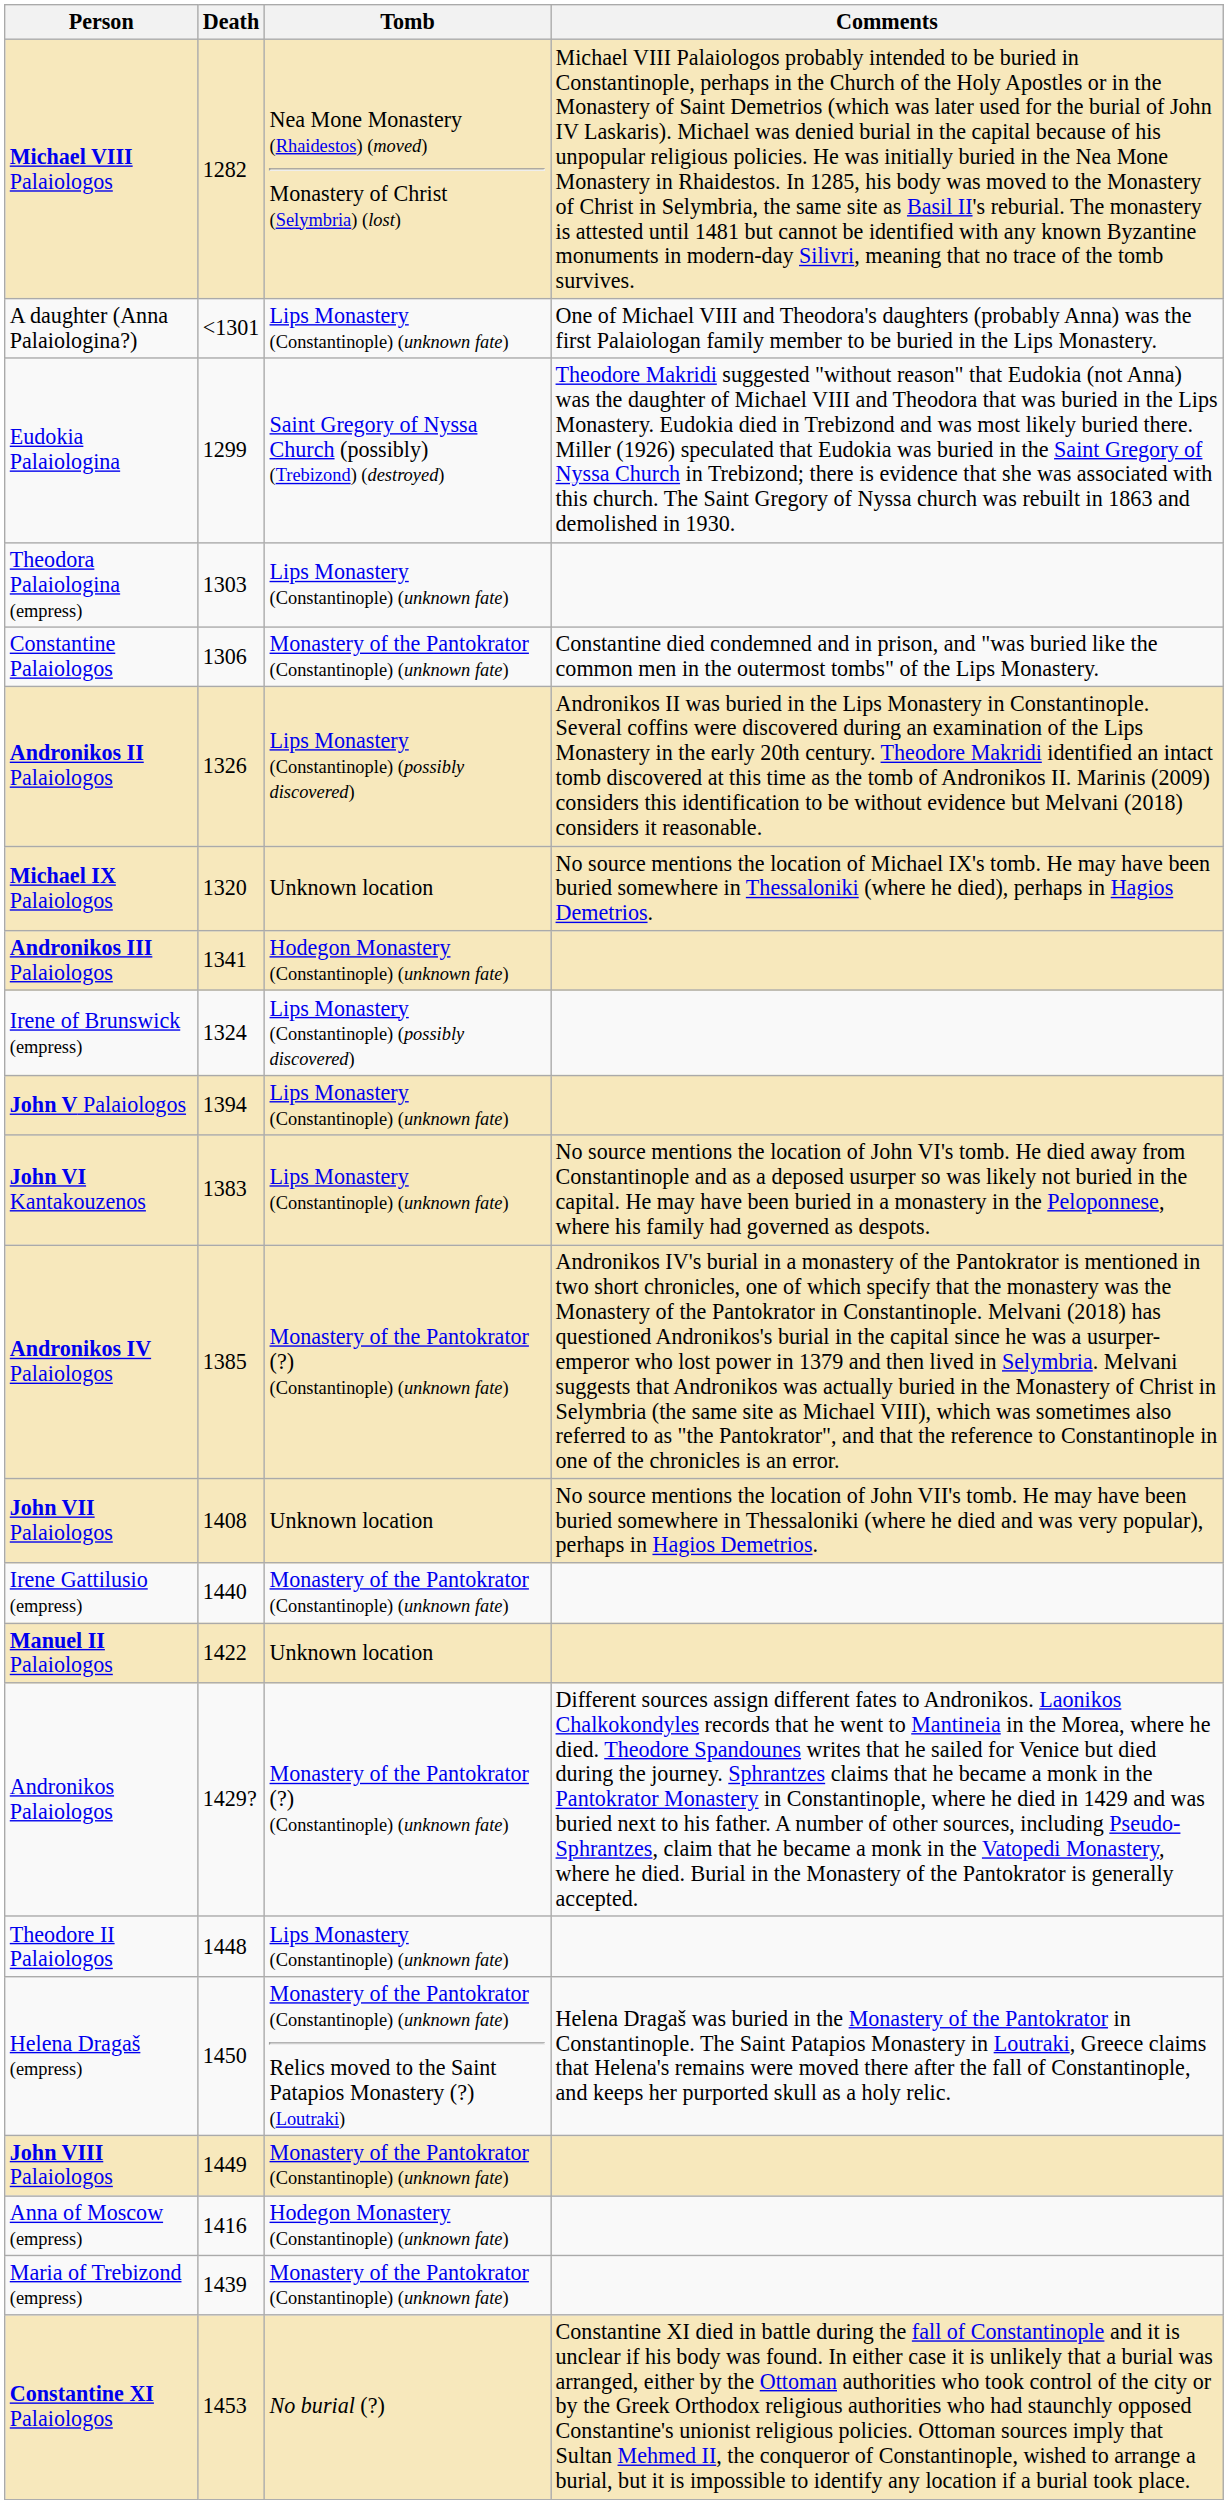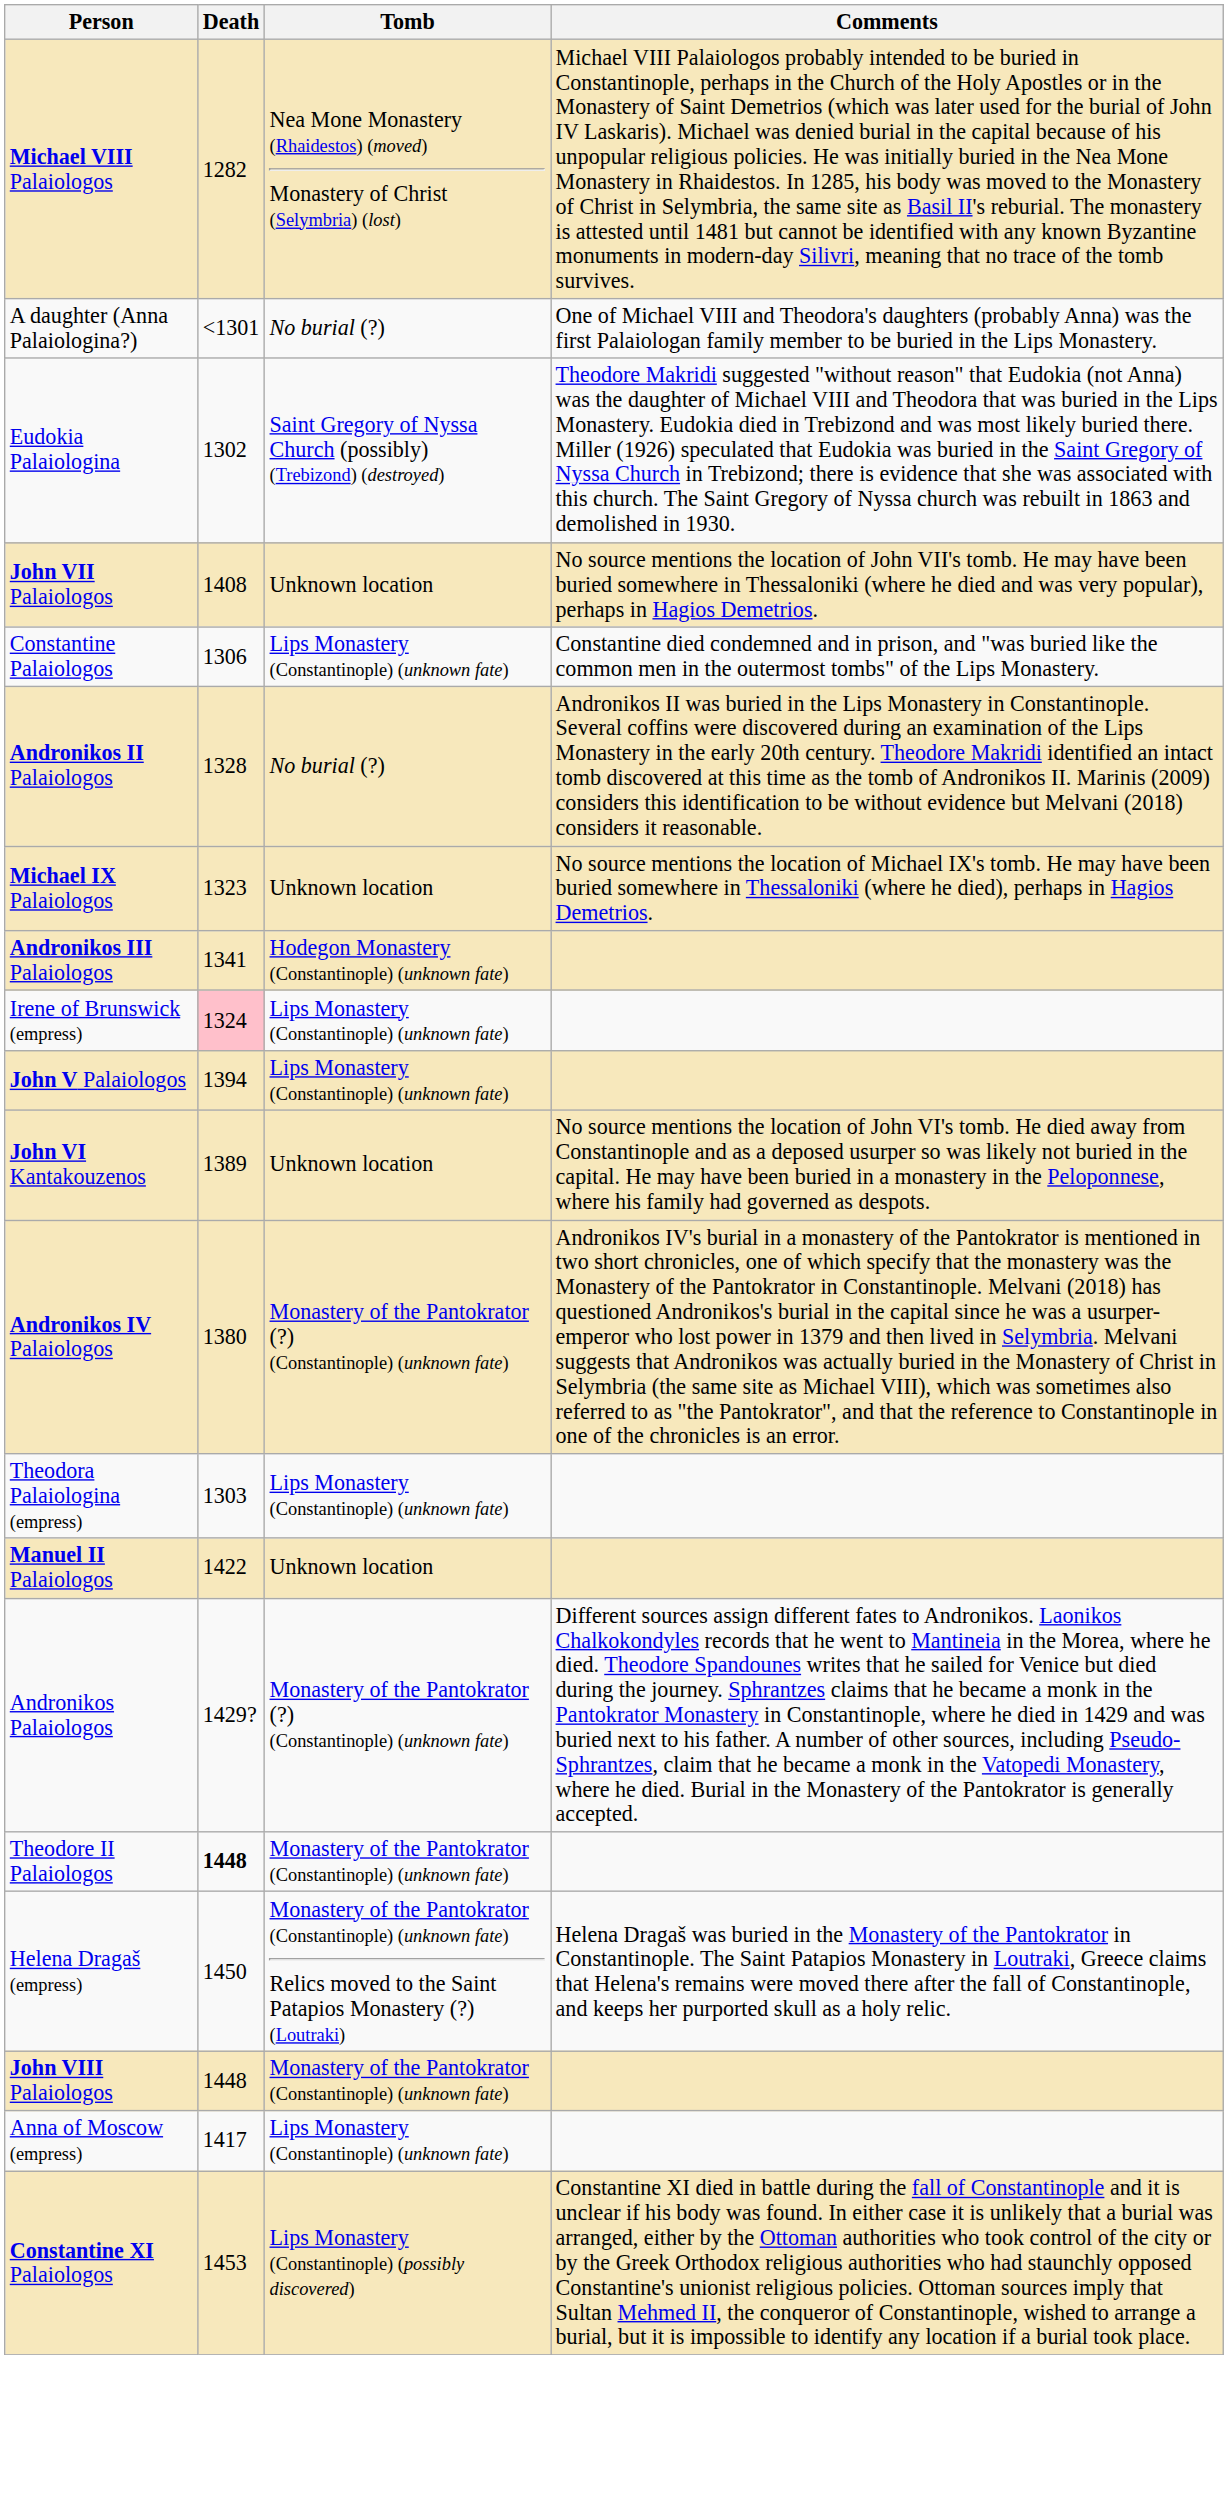 <table class="wikitable plainrowheaders" style="width:100%;">
 <tr>
 <th scope="col" width="16%">Person</th>
 <th scope="col" width="3%">Death</th>
 <th scope="col" width="24%">Tomb</th>
 <th scope="col" width="57%">Comments</th>
 </tr>
 <tr style="background:#f7e8bc;">
 <td><a href='#'><strong>Michael VIII</strong> Palaiologos</a></td>
 <td>1282</td>
 <td>Nea Mone Monastery<br><small>(<a href='#'>Rhaidestos</a>) (<em>moved</em>)</small><hr>Monastery of Christ<br><small>(<a href='#'>Selymbria</a>) (<em>lost</em>)</small></td>
 <td>Michael VIII Palaiologos probably intended to be buried in Constantinople, perhaps in the Church of the Holy Apostles or in the Monastery of Saint Demetrios (which was later used for the burial of John IV Laskaris). Michael was denied burial in the capital because of his unpopular religious policies. He was initially buried in the Nea Mone Monastery in Rhaidestos. In 1285, his body was moved to the Monastery of Christ in Selymbria, the same site as <a href='#'>Basil II</a>'s reburial. The monastery is attested until 1481 but cannot be identified with any known Byzantine monuments in modern-day <a href='#'>Silivri</a>, meaning that no trace of the tomb survives.</td>
 </tr>
 <tr>
 <td>A daughter (Anna Palaiologina?)</td>
 <td><1301</td>
-<td><a href='#'>Lips Monastery</a><br><small>(Constantinople) (<em>unknown fate</em>)</small></td>
+<td><em>No burial</em> (?)</td>
 <td>One of Michael VIII and Theodora's daughters (probably Anna) was the first Palaiologan family member to be buried in the Lips Monastery.</td>
 </tr>
 <tr>
 <td><a href='#'>Eudokia Palaiologina</a></td>
-<td>1299</td>
+<td>1302</td>
 <td><a href='#'>Saint Gregory of Nyssa Church</a> (possibly)<br><small>(<a href='#'>Trebizond</a>) (<em>destroyed</em>)</small></td>
 <td><a href='#'>Theodore Makridi</a> suggested "without reason" that Eudokia (not Anna) was the daughter of Michael VIII and Theodora that was buried in the Lips Monastery. Eudokia died in Trebizond and was most likely buried there. Miller (1926) speculated that Eudokia was buried in the <a href='#'>Saint Gregory of Nyssa Church</a> in Trebizond; there is evidence that she was associated with this church. The Saint Gregory of Nyssa church was rebuilt in 1863 and demolished in 1930.</td>
 </tr>
-<tr>
-<td><a href='#'>Theodora Palaiologina</a> <small>(empress)</small></td>
-<td>1303</td>
-<td><a href='#'>Lips Monastery</a><br><small>(Constantinople) (<em>unknown fate</em>)</small></td>
-<td></td>
+<tr style="background:#f7e8bc;">
+<td><a href='#'><strong>John VII</strong> Palaiologos</a></td>
+<td>1408</td>
+<td>Unknown location</td>
+<td>No source mentions the location of John VII's tomb. He may have been buried somewhere in Thessaloniki (where he died and was very popular), perhaps in <a href='#'>Hagios Demetrios</a>.</td>
 </tr>
 <tr>
 <td><a href='#'>Constantine Palaiologos</a></td>
 <td>1306</td>
-<td><a href='#'>Monastery of the Pantokrator</a><br><small>(Constantinople) (<em>unknown fate</em>)</small></td>
+<td><a href='#'>Lips Monastery</a><br><small>(Constantinople) (<em>unknown fate</em>)</small></td>
 <td>Constantine died condemned and in prison, and "was buried like the common men in the outermost tombs" of the Lips Monastery.</td>
 </tr>
 <tr style="background:#f7e8bc;">
 <td><a href='#'><strong>Andronikos II</strong> Palaiologos</a></td>
-<td>1326</td>
-<td><a href='#'>Lips Monastery</a><br><small>(Constantinople) (<em>possibly discovered</em>)</small></td>
+<td>1328</td>
+<td><em>No burial</em> (?)</td>
 <td>Andronikos II was buried in the Lips Monastery in Constantinople. Several coffins were discovered during an examination of the Lips Monastery in the early 20th century. <a href='#'>Theodore Makridi</a> identified an intact tomb discovered at this time as the tomb of Andronikos II. Marinis (2009) considers this identification to be without evidence but Melvani (2018) considers it reasonable.</td>
 </tr>
 <tr style="background:#f7e8bc;">
 <td><a href='#'><strong>Michael IX</strong> Palaiologos</a></td>
-<td>1320</td>
+<td>1323</td>
 <td>Unknown location</td>
 <td>No source mentions the location of Michael IX's tomb. He may have been buried somewhere in <a href='#'>Thessaloniki</a> (where he died), perhaps in <a href='#'>Hagios Demetrios</a>.</td>
 </tr>
 <tr style="background:#f7e8bc;">
 <td><a href='#'><strong>Andronikos III</strong> Palaiologos</a></td>
 <td>1341</td>
 <td><a href='#'>Hodegon Monastery</a><br><small>(Constantinople) (<em>unknown fate</em>)</small></td>
 <td></td>
 </tr>
 <tr>
 <td><a href='#'>Irene of Brunswick</a> <small>(empress)</small></td>
-<td>1324</td>
-<td><a href='#'>Lips Monastery</a><br><small>(Constantinople) (<em>possibly discovered</em>)</small></td>
+<td style="background: pink;">1324</td>
+<td><a href='#'>Lips Monastery</a><br><small>(Constantinople) (<em>unknown fate</em>)</small></td>
 <td></td>
 </tr>
 <tr style="background:#f7e8bc;">
 <td><a href='#'><strong>John V</strong> Palaiologos</a></td>
 <td>1394</td>
 <td><a href='#'>Lips Monastery</a><br><small>(Constantinople) (<em>unknown fate</em>)</small></td>
 <td></td>
 </tr>
 <tr style="background:#f7e8bc;">
 <td><a href='#'><strong>John VI</strong> Kantakouzenos</a></td>
-<td>1383</td>
-<td><a href='#'>Lips Monastery</a><br><small>(Constantinople) (<em>unknown fate</em>)</small></td>
+<td>1389</td>
+<td>Unknown location</td>
 <td>No source mentions the location of John VI's tomb. He died away from Constantinople and as a deposed usurper so was likely not buried in the capital. He may have been buried in a monastery in the <a href='#'>Peloponnese</a>, where his family had governed as despots.</td>
 </tr>
 <tr style="background:#f7e8bc;">
 <td><a href='#'><strong>Andronikos IV</strong> Palaiologos</a></td>
-<td>1385</td>
+<td>1380</td>
 <td><a href='#'>Monastery of the Pantokrator</a> (?)<br><small>(Constantinople) (<em>unknown fate</em>)</small></td>
 <td>Andronikos IV's burial in a monastery of the Pantokrator is mentioned in two short chronicles, one of which specify that the monastery was the Monastery of the Pantokrator in Constantinople. Melvani (2018) has questioned Andronikos's burial in the capital since he was a usurper-emperor who lost power in 1379 and then lived in <a href='#'>Selymbria</a>. Melvani suggests that Andronikos was actually buried in the Monastery of Christ in Selymbria (the same site as Michael VIII), which was sometimes also referred to as "the Pantokrator", and that the reference to Constantinople in one of the chronicles is an error.</td>
 </tr>
-<tr style="background:#f7e8bc;">
-<td><a href='#'><strong>John VII</strong> Palaiologos</a></td>
-<td>1408</td>
-<td>Unknown location</td>
-<td>No source mentions the location of John VII's tomb. He may have been buried somewhere in Thessaloniki (where he died and was very popular), perhaps in <a href='#'>Hagios Demetrios</a>.</td>
-</tr>
 <tr>
-<td><a href='#'>Irene Gattilusio</a> <small>(empress)</small></td>
-<td>1440</td>
-<td><a href='#'>Monastery of the Pantokrator</a><br><small>(Constantinople) (<em>unknown fate</em>)</small></td>
+<td><a href='#'>Theodora Palaiologina</a> <small>(empress)</small></td>
+<td>1303</td>
+<td><a href='#'>Lips Monastery</a><br><small>(Constantinople) (<em>unknown fate</em>)</small></td>
 <td></td>
 </tr>
 <tr style="background:#f7e8bc;">
 <td><a href='#'><strong>Manuel II</strong> Palaiologos</a></td>
 <td>1422</td>
 <td>Unknown location</td>
 <td></td>
 </tr>
 <tr>
 <td><a href='#'>Andronikos Palaiologos</a></td>
 <td>1429?</td>
 <td><a href='#'>Monastery of the Pantokrator</a> (?)<br><small>(Constantinople) (<em>unknown fate</em>)</small></td>
 <td>Different sources assign different fates to Andronikos. <a href='#'>Laonikos Chalkokondyles</a> records that he went to <a href='#'>Mantineia</a> in the Morea, where he died. <a href='#'>Theodore Spandounes</a> writes that he sailed for Venice but died during the journey. <a href='#'>Sphrantzes</a> claims that he became a monk in the <a href='#'>Pantokrator Monastery</a> in Constantinople, where he died in 1429 and was buried next to his father. A number of other sources, including <a href='#'>Pseudo-Sphrantzes</a>, claim that he became a monk in the <a href='#'>Vatopedi Monastery</a>, where he died. Burial in the Monastery of the Pantokrator is generally accepted.</td>
 </tr>
 <tr>
 <td><a href='#'>Theodore II Palaiologos</a></td>
-<td>1448</td>
-<td><a href='#'>Lips Monastery</a><br><small>(Constantinople) (<em>unknown fate</em>)</small></td>
+<td><strong>1448</strong></td>
+<td><a href='#'>Monastery of the Pantokrator</a><br><small>(Constantinople) (<em>unknown fate</em>)</small></td>
 <td></td>
 </tr>
 <tr>
 <td><a href='#'>Helena Dragaš</a> <small>(empress)</small></td>
 <td>1450</td>
 <td><a href='#'>Monastery of the Pantokrator</a> <br><small>(Constantinople) (<em>unknown fate</em>)</small><hr>Relics moved to the Saint Patapios Monastery (?)<br><small>(<a href='#'>Loutraki</a>)</small></td>
 <td>Helena Dragaš was buried in the <a href='#'>Monastery of the Pantokrator</a> in Constantinople. The Saint Patapios Monastery in <a href='#'>Loutraki</a>, Greece claims that Helena's remains were moved there after the fall of Constantinople, and keeps her purported skull as a holy relic.</td>
 </tr>
 <tr style="background:#f7e8bc;">
 <td><a href='#'><strong>John VIII</strong> Palaiologos</a></td>
-<td>1449</td>
+<td>1448</td>
 <td><a href='#'>Monastery of the Pantokrator</a><br><small>(Constantinople) (<em>unknown fate</em>)</small></td>
 <td></td>
 </tr>
 <tr>
 <td><a href='#'>Anna of Moscow</a> <small>(empress)</small></td>
-<td>1416</td>
-<td><a href='#'>Hodegon Monastery</a><br><small>(Constantinople) (<em>unknown fate</em>)</small></td>
-<td></td>
-</tr>
-<tr>
-<td><a href='#'>Maria of Trebizond</a> <small>(empress)</small></td>
-<td>1439</td>
-<td><a href='#'>Monastery of the Pantokrator</a><br><small>(Constantinople) (<em>unknown fate</em>)</small></td>
+<td>1417</td>
+<td><a href='#'>Lips Monastery</a><br><small>(Constantinople) (<em>unknown fate</em>)</small></td>
 <td></td>
 </tr>
 <tr style="background:#f7e8bc;">
 <td><a href='#'><strong>Constantine XI</strong> Palaiologos</a></td>
 <td>1453</td>
-<td><em>No burial</em> (?)</td>
+<td><a href='#'>Lips Monastery</a><br><small>(Constantinople) (<em>possibly discovered</em>)</small></td>
 <td>Constantine XI died in battle during the <a href='#'>fall of Constantinople</a> and it is unclear if his body was found. In either case it is unlikely that a burial was arranged, either by the <a href='#'>Ottoman</a> authorities who took control of the city or by the Greek Orthodox religious authorities who had staunchly opposed Constantine's unionist religious policies. Ottoman sources imply that Sultan <a href='#'>Mehmed II</a>, the conqueror of Constantinople, wished to arrange a burial, but it is impossible to identify any location if a burial took place.</td>
 </tr>
 </table>
